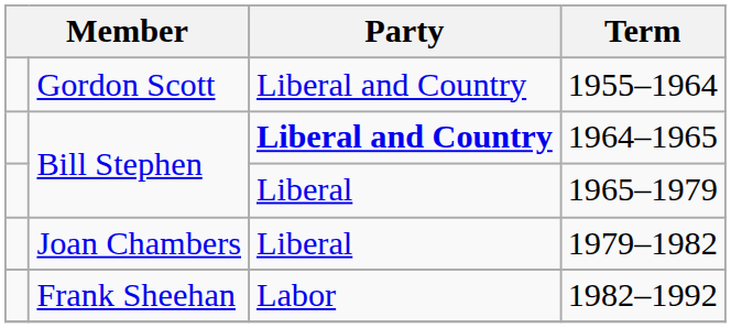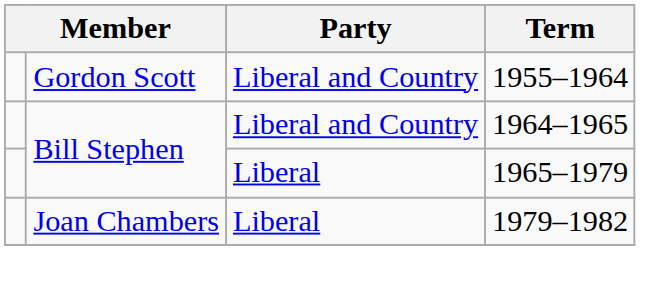 <table class="wikitable">
 <tr>
 <th colspan="2">Member</th>
 <th>Party</th>
 <th>Term</th>
 </tr>
 <tr>
 <td> </td>
 <td><a href='#'>Gordon Scott</a></td>
 <td><a href='#'>Liberal and Country</a></td>
 <td>1955–1964</td>
 </tr>
 <tr>
 <td> </td>
 <td rowspan="2"><a href='#'>Bill Stephen</a></td>
-<td><strong><a href='#'>Liberal and Country</a></strong></td>
+<td><a href='#'>Liberal and Country</a></td>
 <td>1964–1965</td>
 </tr>
 <tr>
 <td> </td>
 <td><a href='#'>Liberal</a></td>
 <td>1965–1979</td>
 </tr>
 <tr>
 <td> </td>
 <td><a href='#'>Joan Chambers</a></td>
 <td><a href='#'>Liberal</a></td>
 <td>1979–1982</td>
 </tr>
 <tr>
-<td> </td>
-<td><a href='#'>Frank Sheehan</a></td>
-<td><a href='#'>Labor</a></td>
-<td>1982–1992</td>
-</tr>
-<tr>
 </tr>
 </table>
